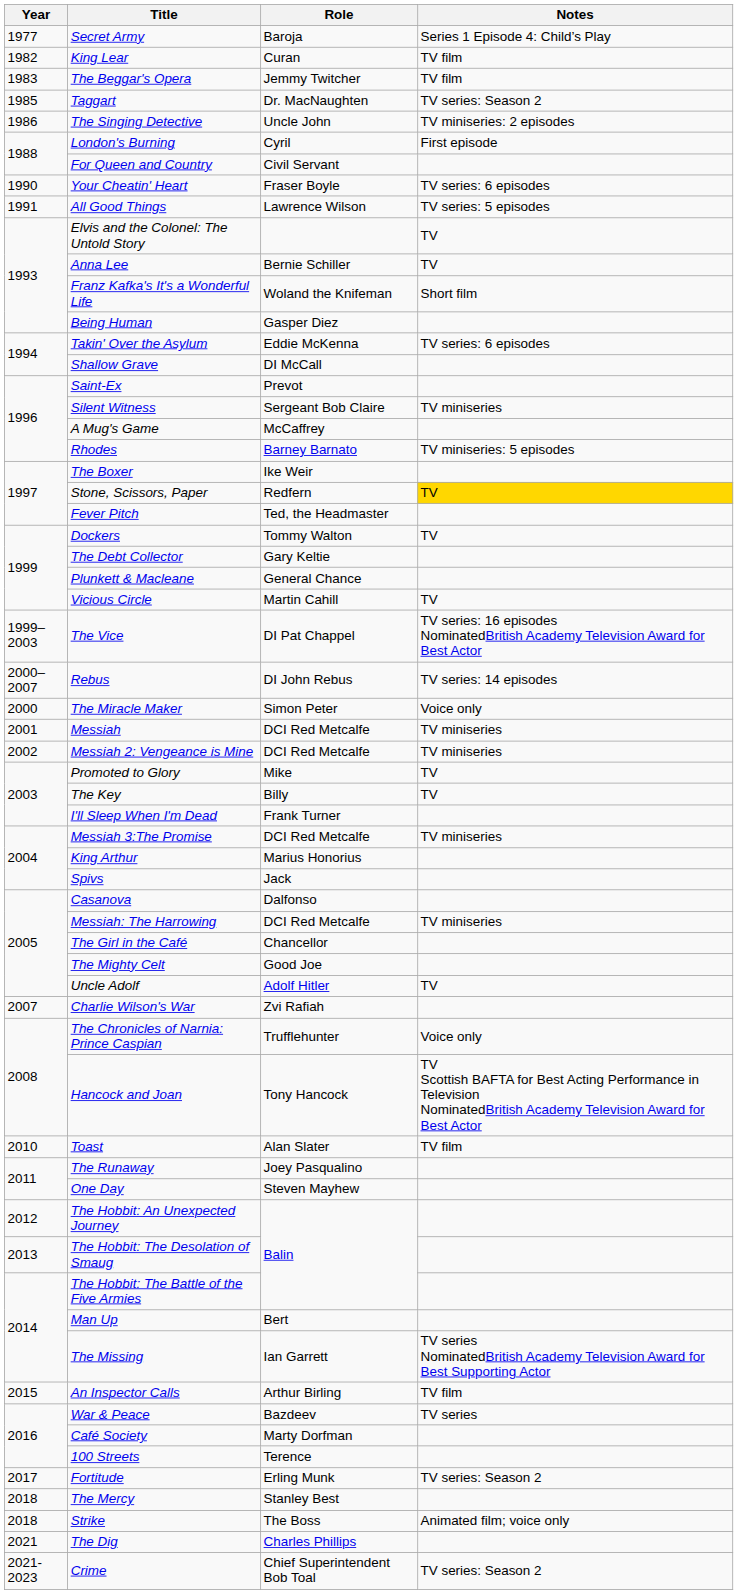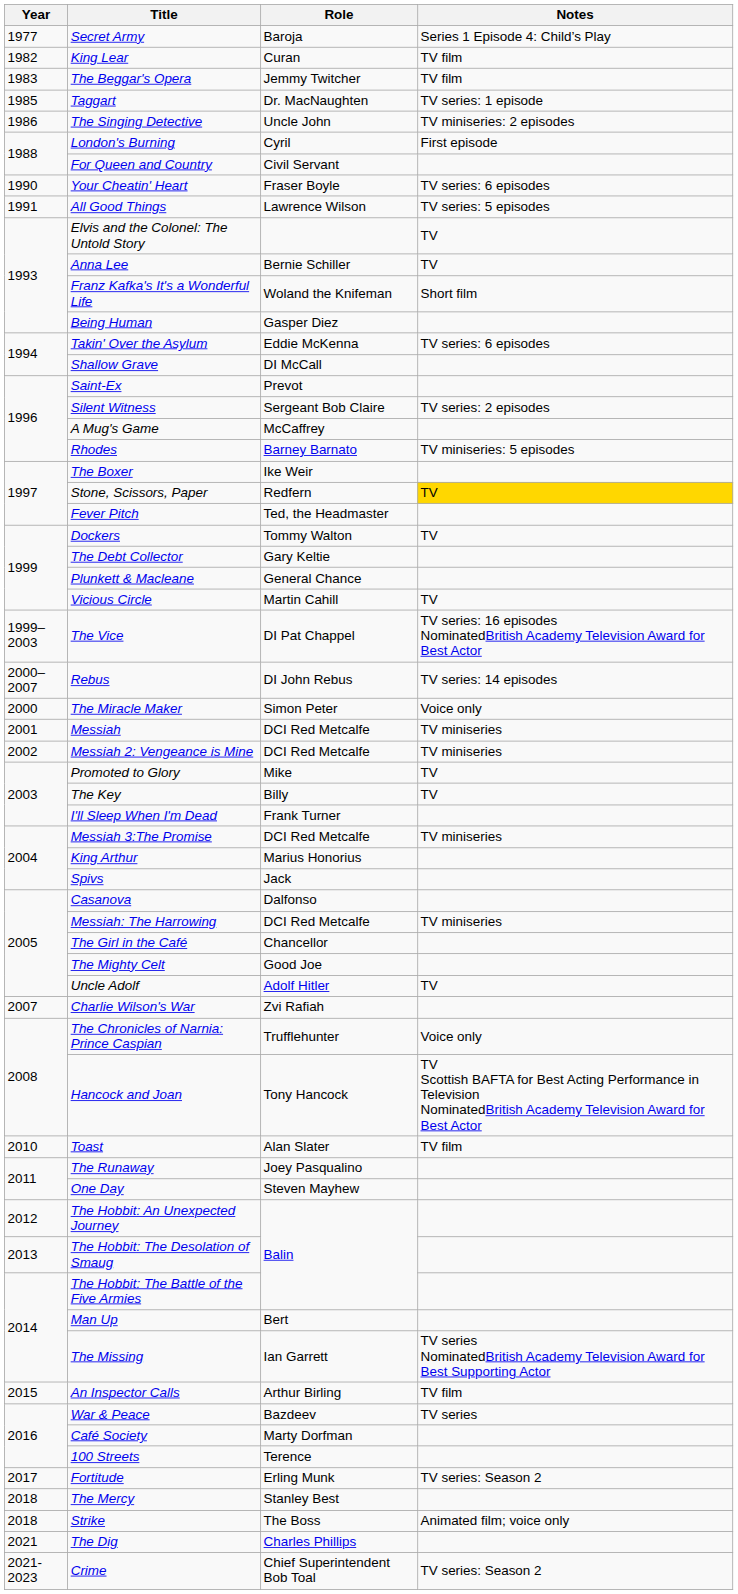 <table class="wikitable">
 <tr>
 <th>Year</th>
 <th>Title</th>
 <th>Role</th>
 <th>Notes</th>
 </tr>
 <tr>
 <td>1977</td>
 <td><em><a href='#'>Secret Army</a></em></td>
 <td>Baroja</td>
 <td>Series 1 Episode 4: Child’s Play</td>
 </tr>
 <tr>
 <td>1982</td>
 <td><em><a href='#'>King Lear</a></em></td>
 <td>Curan</td>
 <td>TV film</td>
 </tr>
 <tr>
 <td>1983</td>
 <td><em><a href='#'>The Beggar's Opera</a></em></td>
 <td>Jemmy Twitcher</td>
 <td>TV film</td>
 </tr>
 <tr>
 <td>1985</td>
 <td><em><a href='#'>Taggart</a></em></td>
 <td>Dr. MacNaughten</td>
-<td>TV series: Season 2</td>
+<td>TV series: 1 episode</td>
 </tr>
 <tr>
 <td>1986</td>
 <td><em><a href='#'>The Singing Detective</a></em></td>
 <td>Uncle John</td>
 <td>TV miniseries: 2 episodes</td>
 </tr>
 <tr>
 <td rowspan=2>1988</td>
 <td><em><a href='#'>London's Burning</a></em></td>
 <td>Cyril</td>
 <td>First episode</td>
 </tr>
 <tr>
 <td><em><a href='#'>For Queen and Country</a></em></td>
 <td>Civil Servant</td>
 <td></td>
 </tr>
 <tr>
 <td>1990</td>
 <td><a href='#'><em>Your Cheatin' Heart</em></a></td>
 <td>Fraser Boyle</td>
 <td>TV series: 6 episodes</td>
 </tr>
 <tr>
 <td>1991</td>
 <td><em><a href='#'>All Good Things</a></em></td>
 <td>Lawrence Wilson</td>
 <td>TV series: 5 episodes</td>
 </tr>
 <tr>
 <td rowspan=4>1993</td>
 <td><em>Elvis and the Colonel: The Untold Story</em></td>
 <td></td>
 <td>TV</td>
 </tr>
 <tr>
 <td><em><a href='#'>Anna Lee</a></em></td>
 <td>Bernie Schiller</td>
 <td>TV</td>
 </tr>
 <tr>
 <td><em><a href='#'>Franz Kafka's It's a Wonderful Life</a></em></td>
 <td>Woland the Knifeman</td>
 <td>Short film</td>
 </tr>
 <tr>
 <td><em><a href='#'>Being Human</a></em></td>
 <td>Gasper Diez</td>
 <td></td>
 </tr>
 <tr>
 <td rowspan=2>1994</td>
 <td><em><a href='#'>Takin' Over the Asylum</a></em></td>
 <td>Eddie McKenna</td>
 <td>TV series: 6 episodes</td>
 </tr>
 <tr>
 <td><em><a href='#'>Shallow Grave</a></em></td>
 <td>DI McCall</td>
 <td></td>
 </tr>
 <tr>
 <td rowspan=4>1996</td>
 <td><em><a href='#'>Saint-Ex</a></em></td>
 <td>Prevot</td>
 <td></td>
 </tr>
 <tr>
 <td><em><a href='#'>Silent Witness</a></em></td>
 <td>Sergeant Bob Claire</td>
-<td>TV miniseries</td>
+<td>TV series: 2 episodes</td>
 </tr>
 <tr>
 <td><em>A Mug's Game</em></td>
 <td>McCaffrey</td>
 <td></td>
 </tr>
 <tr>
 <td><em><a href='#'>Rhodes</a></em></td>
 <td><a href='#'>Barney Barnato</a></td>
 <td>TV miniseries: 5 episodes</td>
 </tr>
 <tr>
 <td rowspan=3>1997</td>
 <td><em><a href='#'>The Boxer</a></em></td>
 <td>Ike Weir</td>
 <td></td>
 </tr>
 <tr>
 <td><em>Stone, Scissors, Paper</em></td>
 <td>Redfern</td>
 <td style="background: gold;">TV</td>
 </tr>
 <tr>
 <td><em><a href='#'>Fever Pitch</a></em></td>
 <td>Ted, the Headmaster</td>
 <td></td>
 </tr>
 <tr>
 <td rowspan=4>1999</td>
 <td><em><a href='#'>Dockers</a></em></td>
 <td>Tommy Walton</td>
 <td>TV</td>
 </tr>
 <tr>
 <td><em><a href='#'>The Debt Collector</a></em></td>
 <td>Gary Keltie</td>
 <td></td>
 </tr>
 <tr>
 <td><em><a href='#'>Plunkett & Macleane</a></em></td>
 <td>General Chance</td>
 <td></td>
 </tr>
 <tr>
 <td><em><a href='#'>Vicious Circle</a></em></td>
 <td>Martin Cahill</td>
 <td>TV</td>
 </tr>
 <tr>
 <td>1999–2003</td>
 <td><em><a href='#'>The Vice</a></em></td>
 <td>DI Pat Chappel</td>
 <td>TV series: 16 episodes<br>Nominated<a href='#'>British Academy Television Award for Best Actor</a></td>
 </tr>
 <tr>
 <td>2000–2007</td>
 <td><em><a href='#'>Rebus</a></em></td>
 <td>DI John Rebus</td>
 <td>TV series: 14 episodes</td>
 </tr>
 <tr>
 <td>2000</td>
 <td><em><a href='#'>The Miracle Maker</a></em></td>
 <td>Simon Peter</td>
 <td>Voice only</td>
 </tr>
 <tr>
 <td>2001</td>
 <td><em><a href='#'>Messiah</a></em></td>
 <td>DCI Red Metcalfe</td>
 <td>TV miniseries</td>
 </tr>
 <tr>
 <td>2002</td>
 <td><em><a href='#'>Messiah 2: Vengeance is Mine</a></em></td>
 <td>DCI Red Metcalfe</td>
 <td>TV miniseries</td>
 </tr>
 <tr>
 <td rowspan=3>2003</td>
 <td><em>Promoted to Glory</em></td>
 <td>Mike</td>
 <td>TV</td>
 </tr>
 <tr>
 <td><em>The Key</em></td>
 <td>Billy</td>
 <td>TV</td>
 </tr>
 <tr>
 <td><em><a href='#'>I'll Sleep When I'm Dead</a></em></td>
 <td>Frank Turner</td>
 <td></td>
 </tr>
 <tr>
 <td rowspan=3>2004</td>
 <td><em><a href='#'>Messiah 3:The Promise</a></em></td>
 <td>DCI Red Metcalfe</td>
 <td>TV miniseries</td>
 </tr>
 <tr>
 <td><em><a href='#'>King Arthur</a></em></td>
 <td>Marius Honorius</td>
 <td></td>
 </tr>
 <tr>
 <td><em><a href='#'>Spivs</a></em></td>
 <td>Jack</td>
 <td></td>
 </tr>
 <tr>
 <td rowspan=5>2005</td>
 <td><em><a href='#'>Casanova</a></em></td>
 <td>Dalfonso</td>
 <td></td>
 </tr>
 <tr>
 <td><em><a href='#'>Messiah: The Harrowing</a></em></td>
 <td>DCI Red Metcalfe</td>
 <td>TV miniseries</td>
 </tr>
 <tr>
 <td><em><a href='#'>The Girl in the Café</a></em></td>
 <td>Chancellor</td>
 <td></td>
 </tr>
 <tr>
 <td><em><a href='#'>The Mighty Celt</a></em></td>
 <td>Good Joe</td>
 <td></td>
 </tr>
 <tr>
 <td><em>Uncle Adolf</em></td>
 <td><a href='#'>Adolf Hitler</a></td>
 <td>TV</td>
 </tr>
 <tr>
 <td>2007</td>
 <td><em><a href='#'>Charlie Wilson's War</a></em></td>
 <td>Zvi Rafiah</td>
 <td></td>
 </tr>
 <tr>
 <td rowspan=2>2008</td>
 <td><em><a href='#'>The Chronicles of Narnia: Prince Caspian</a></em></td>
 <td>Trufflehunter</td>
 <td>Voice only</td>
 </tr>
 <tr>
 <td><em><a href='#'>Hancock and Joan</a></em></td>
 <td>Tony Hancock</td>
 <td>TV<br>Scottish BAFTA for Best Acting Performance in Television<br>Nominated<a href='#'>British Academy Television Award for Best Actor</a></td>
 </tr>
 <tr>
 <td>2010</td>
 <td><em><a href='#'>Toast</a></em></td>
 <td>Alan Slater</td>
 <td>TV film</td>
 </tr>
 <tr>
 <td rowspan=2>2011</td>
 <td><em><a href='#'>The Runaway</a></em></td>
 <td>Joey Pasqualino</td>
 <td></td>
 </tr>
 <tr>
 <td><em> <a href='#'>One Day</a></em></td>
 <td>Steven Mayhew</td>
 <td></td>
 </tr>
 <tr>
 <td>2012</td>
 <td><em><a href='#'>The Hobbit: An Unexpected Journey</a></em></td>
 <td rowspan=3><a href='#'>Balin</a></td>
 <td></td>
 </tr>
 <tr>
 <td>2013</td>
 <td><em><a href='#'>The Hobbit: The Desolation of Smaug</a></em></td>
 <td></td>
 </tr>
 <tr>
 <td rowspan=3>2014</td>
 <td><em><a href='#'>The Hobbit: The Battle of the Five Armies</a></em></td>
 <td></td>
 </tr>
 <tr>
 <td><em><a href='#'>Man Up</a></em></td>
 <td>Bert</td>
 <td></td>
 </tr>
 <tr>
 <td><em><a href='#'>The Missing</a></em></td>
 <td>Ian Garrett</td>
 <td>TV series<br>Nominated<a href='#'>British Academy Television Award for Best Supporting Actor</a></td>
 </tr>
 <tr>
 <td>2015</td>
 <td><em><a href='#'>An Inspector Calls</a></em></td>
 <td>Arthur Birling</td>
 <td>TV film</td>
 </tr>
 <tr>
 <td rowspan=3>2016</td>
 <td><em><a href='#'>War & Peace</a></em></td>
 <td>Bazdeev</td>
 <td>TV series</td>
 </tr>
 <tr>
 <td><em><a href='#'>Café Society</a></em></td>
 <td>Marty Dorfman</td>
 <td></td>
 </tr>
 <tr>
 <td><em><a href='#'>100 Streets</a></em></td>
 <td>Terence</td>
 <td></td>
 </tr>
 <tr>
 <td>2017</td>
 <td><em><a href='#'>Fortitude</a></em></td>
 <td>Erling Munk</td>
 <td>TV series: Season 2</td>
 </tr>
 <tr>
 <td>2018</td>
 <td><em><a href='#'>The Mercy</a></em></td>
 <td>Stanley Best</td>
 <td></td>
 </tr>
 <tr>
 <td>2018</td>
 <td><em><a href='#'>Strike</a></em></td>
 <td>The Boss</td>
 <td>Animated film; voice only</td>
 </tr>
 <tr>
 <td>2021</td>
 <td><em><a href='#'>The Dig</a></em></td>
 <td><a href='#'>Charles Phillips</a></td>
 <td></td>
 </tr>
 <tr>
 <td>2021-2023</td>
 <td><em><a href='#'>Crime</a></em></td>
 <td>Chief Superintendent Bob Toal</td>
 <td>TV series: Season 2</td>
 </tr>
 </table>
